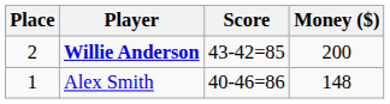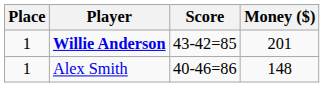 <table class=wikitable>
 <tr>
 <th>Place</th>
 <th>Player</th>
 <th>Score</th>
 <th>Money ($)</th>
 </tr>
 <tr>
-<td align=center>2</td>
+<td align=center>1</td>
 <td> <strong><a href='#'>Willie Anderson</a></strong></td>
 <td align=center>43-42=85</td>
-<td align=center>200</td>
+<td align=center>201</td>
 </tr>
 <tr>
 <td align=center>1</td>
 <td> <a href='#'>Alex Smith</a></td>
 <td align=center>40-46=86</td>
 <td align=center>148</td>
 </tr>
 </table>
